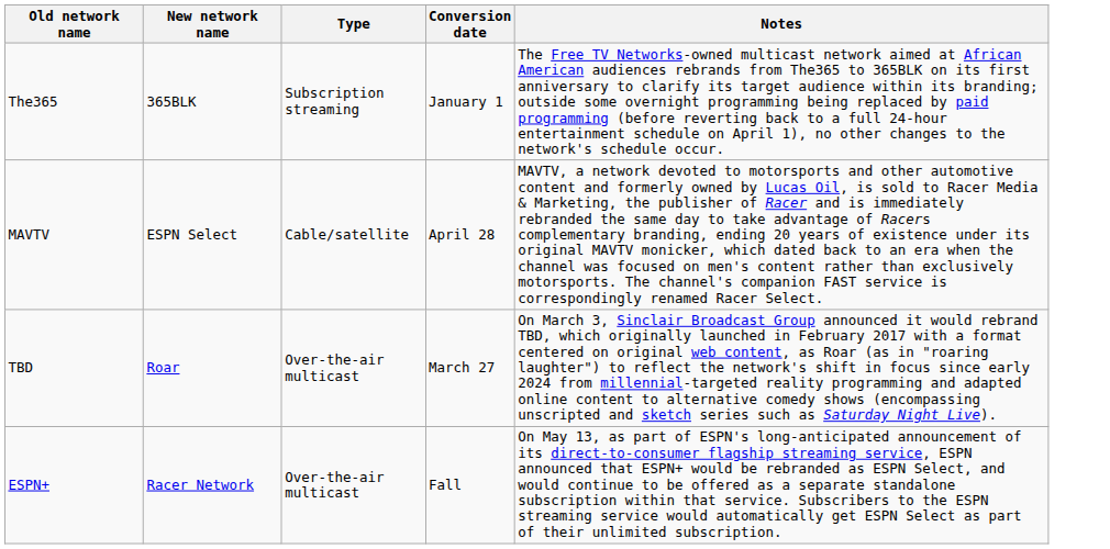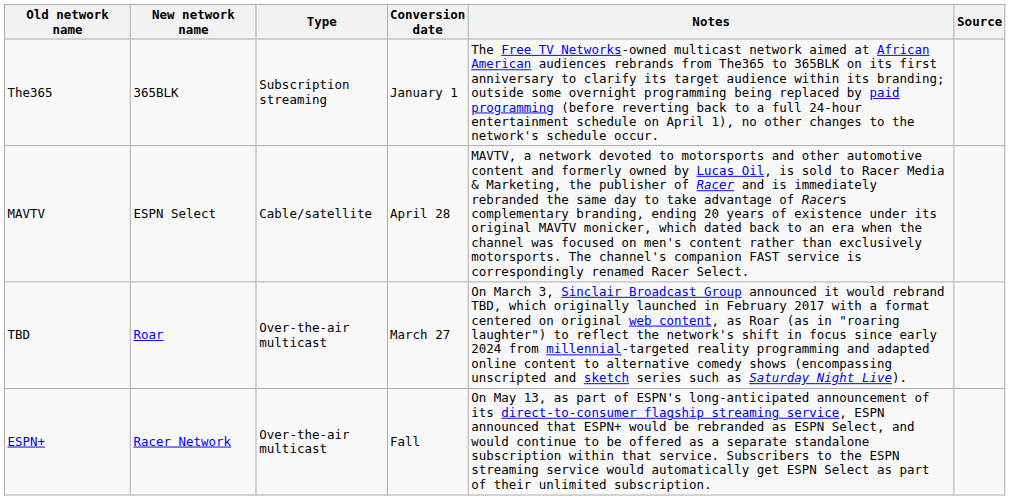 <table class="wikitable">
 <tr>
 <th style="text-align:center; width:125px">Old network<br>name</th>
 <th style="text-align:center; width:125px">New network<br>name</th>
 <th style="text-align:center; width:130px">Type</th>
 <th style="text-align:center; width:60px">Conversion date</th>
 <th style="text-align:center; width:500px">Notes</th>
+<th style="text-align:center; width:30px">Source</th>
 </tr>
 <tr>
 <td>The365</td>
 <td>365BLK</td>
 <td>Subscription streaming</td>
 <td>January 1</td>
 <td>The <a href='#'>Free TV Networks</a>-owned multicast network aimed at <a href='#'>African American</a> audiences rebrands from The365 to 365BLK on its first anniversary to clarify its target audience within its branding; outside some overnight programming being replaced by <a href='#'>paid programming</a> (before reverting back to a full 24-hour entertainment schedule on April 1), no other changes to the network's schedule occur.</td>
+<td></td>
 </tr>
 <tr>
 <td>MAVTV</td>
 <td>ESPN Select</td>
 <td>Cable/satellite</td>
 <td>April 28</td>
 <td>MAVTV, a network devoted to motorsports and other automotive content and formerly owned by <a href='#'>Lucas Oil</a>, is sold to Racer Media & Marketing, the publisher of <em><a href='#'>Racer</a></em> and is immediately rebranded the same day to take advantage of <em>Racer</em>s complementary branding, ending 20 years of existence under its original MAVTV monicker, which dated back to an era when the channel was focused on men's content rather than exclusively motorsports. The channel's companion FAST service is correspondingly renamed Racer Select.</td>
+<td></td>
 </tr>
 <tr>
 <td>TBD</td>
 <td><a href='#'>Roar</a></td>
 <td>Over-the-air multicast</td>
 <td>March 27</td>
 <td>On March 3, <a href='#'>Sinclair Broadcast Group</a> announced it would rebrand TBD, which originally launched in February 2017 with a format centered on original <a href='#'>web content</a>, as Roar (as in "roaring laughter") to reflect the network's shift in focus since early 2024 from <a href='#'>millennial</a>-targeted reality programming and adapted online content to alternative comedy shows (encompassing unscripted and <a href='#'>sketch</a> series such as <em><a href='#'>Saturday Night Live</a></em>).</td>
+<td></td>
 </tr>
 <tr>
 <td><a href='#'>ESPN+</a></td>
 <td><a href='#'>Racer Network</a></td>
 <td>Over-the-air multicast</td>
 <td>Fall</td>
 <td>On May 13, as part of ESPN's long-anticipated announcement of its <a href='#'>direct-to-consumer flagship streaming service</a>, ESPN announced that ESPN+ would be rebranded as ESPN Select, and would continue to be offered as a separate standalone subscription within that service. Subscribers to the ESPN streaming service would automatically get ESPN Select as part of their unlimited subscription.</td>
+<td></td>
 </tr>
 </table>
